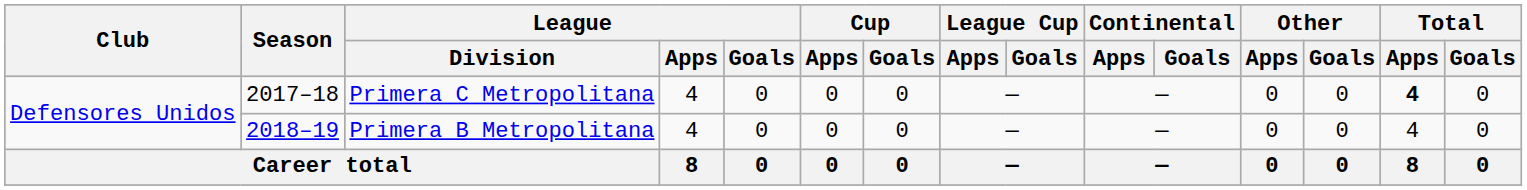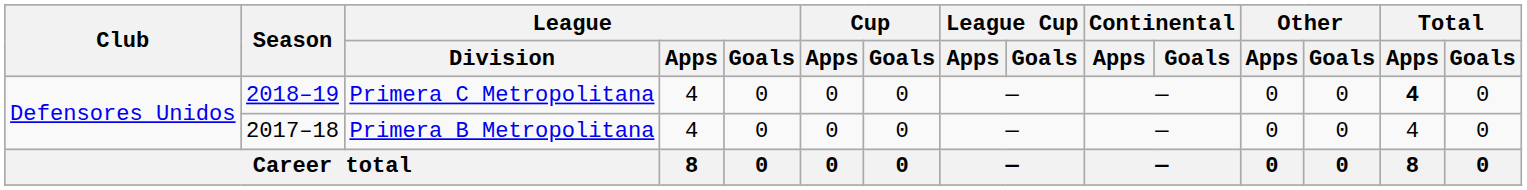 <table class="wikitable" style="text-align:center">
 <tr>
 <th rowspan="2">Club</th>
 <th rowspan="2">Season</th>
 <th colspan="3">League</th>
 <th colspan="2">Cup</th>
 <th colspan="2">League Cup</th>
 <th colspan="2">Continental</th>
 <th colspan="2">Other</th>
 <th colspan="2">Total</th>
 </tr>
 <tr>
 <th>Division</th>
 <th>Apps</th>
 <th>Goals</th>
 <th>Apps</th>
 <th>Goals</th>
 <th>Apps</th>
 <th>Goals</th>
 <th>Apps</th>
 <th>Goals</th>
 <th>Apps</th>
 <th>Goals</th>
 <th>Apps</th>
 <th>Goals</th>
 </tr>
 <tr>
 <td rowspan="2"><a href='#'>Defensores Unidos</a></td>
-<td>2017–18</td>
+<td><a href='#'>2018–19</a></td>
 <td rowspan="1"><a href='#'>Primera C Metropolitana</a></td>
 <td>4</td>
 <td>0</td>
 <td>0</td>
 <td>0</td>
 <td colspan="2">—</td>
 <td colspan="2">—</td>
 <td>0</td>
 <td>0</td>
 <td><strong>4</strong></td>
 <td>0</td>
 </tr>
 <tr>
-<td><a href='#'>2018–19</a></td>
+<td>2017–18</td>
 <td rowspan="1"><a href='#'>Primera B Metropolitana</a></td>
 <td>4</td>
 <td>0</td>
 <td>0</td>
 <td>0</td>
 <td colspan="2">—</td>
 <td colspan="2">—</td>
 <td>0</td>
 <td>0</td>
 <td>4</td>
 <td>0</td>
 </tr>
 <tr>
 <th colspan="3">Career total</th>
 <th>8</th>
 <th>0</th>
 <th>0</th>
 <th>0</th>
 <th colspan="2">—</th>
 <th colspan="2">—</th>
 <th>0</th>
 <th>0</th>
 <th>8</th>
 <th>0</th>
 </tr>
 </table>
